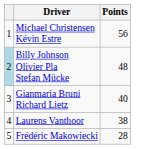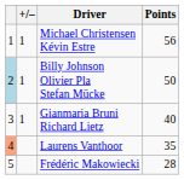 <table class="wikitable" style="font-size: 95%;">
 <tr>
 <th scope="col"></th>
+<th scope="col">+/–</th>
 <th scope="col">Driver</th>
 <th scope="col">Points</th>
 </tr>
 <tr>
 <td align="center">1</td>
+<td align="left"> 1</td>
 <td> <a href='#'>Michael Christensen</a><br> <a href='#'>Kévin Estre</a></td>
 <td align="right">56</td>
 </tr>
 <tr>
 <td align="center" style="background: lightblue;">2</td>
+<td align="left"> 1</td>
 <td> <a href='#'>Billy Johnson</a><br> <a href='#'>Olivier Pla</a><br> <a href='#'>Stefan Mücke</a></td>
-<td align="right">48</td>
+<td align="right">50</td>
 </tr>
 <tr>
 <td align="center">3</td>
+<td align="left"> 1</td>
 <td> <a href='#'>Gianmaria Bruni</a><br> <a href='#'>Richard Lietz</a></td>
 <td align="right">40</td>
 </tr>
 <tr>
-<td align="center">4</td>
+<td align="center" style="background: lightsalmon;">4</td>
+<td align="left"></td>
 <td> <a href='#'>Laurens Vanthoor</a></td>
-<td align="right">38</td>
+<td align="right">35</td>
 </tr>
 <tr>
 <td align="center">5</td>
+<td align="left"></td>
 <td> <a href='#'>Frédéric Makowiecki</a></td>
 <td align="right">28</td>
 </tr>
 </table>
